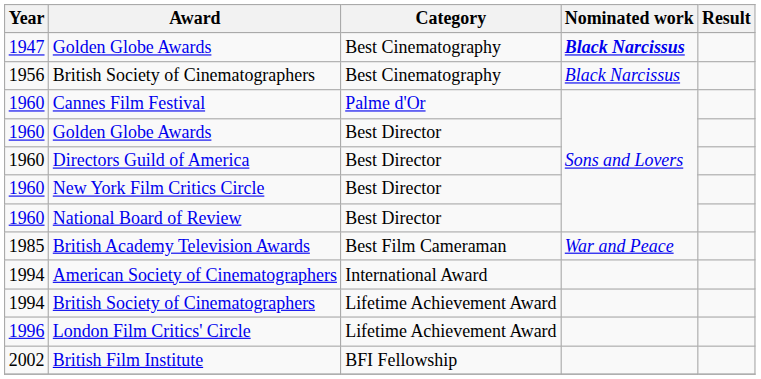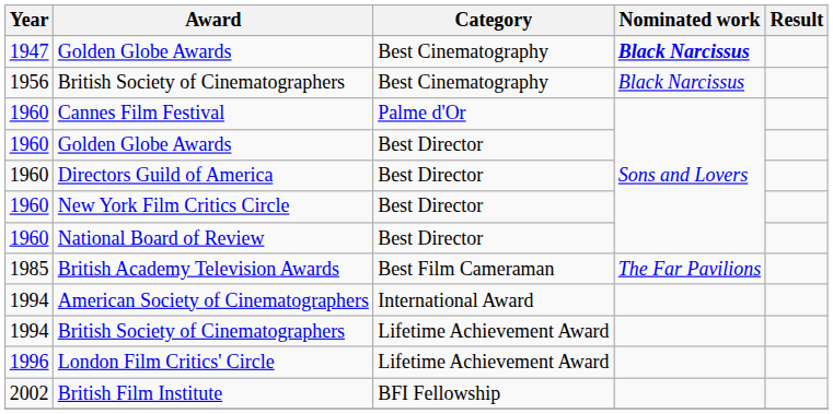 <table class="wikitable">
 <tr>
 <th>Year</th>
 <th>Award</th>
 <th>Category</th>
 <th>Nominated work</th>
 <th>Result</th>
 </tr>
 <tr>
 <td><a href='#'>1947</a></td>
 <td><a href='#'>Golden Globe Awards</a></td>
 <td>Best Cinematography</td>
 <td><strong><em><a href='#'>Black Narcissus</a></em></strong></td>
 <td></td>
 </tr>
 <tr>
 <td>1956</td>
 <td>British Society of Cinematographers</td>
 <td>Best Cinematography</td>
 <td><em><a href='#'>Black Narcissus</a></em></td>
 <td></td>
 </tr>
 <tr>
 <td><a href='#'>1960</a></td>
 <td><a href='#'>Cannes Film Festival</a></td>
 <td><a href='#'>Palme d'Or</a></td>
 <td rowspan=5><em><a href='#'>Sons and Lovers</a></em></td>
 <td></td>
 </tr>
 <tr>
 <td><a href='#'>1960</a></td>
 <td><a href='#'>Golden Globe Awards</a></td>
 <td>Best Director</td>
 <td></td>
 </tr>
 <tr>
 <td>1960</td>
 <td><a href='#'>Directors Guild of America</a></td>
 <td>Best Director</td>
 <td></td>
 </tr>
 <tr>
 <td><a href='#'>1960</a></td>
 <td><a href='#'>New York Film Critics Circle</a></td>
 <td>Best Director</td>
 <td></td>
 </tr>
 <tr>
 <td><a href='#'>1960</a></td>
 <td><a href='#'>National Board of Review</a></td>
 <td>Best Director</td>
 <td></td>
 </tr>
 <tr>
 <td>1985</td>
 <td><a href='#'>British Academy Television Awards</a></td>
 <td>Best Film Cameraman</td>
-<td><em><a href='#'>War and Peace</a></em></td>
+<td><em><a href='#'>The Far Pavilions</a></em></td>
 <td></td>
 </tr>
 <tr>
 <td>1994</td>
 <td><a href='#'>American Society of Cinematographers</a></td>
 <td>International Award</td>
 <td></td>
 <td></td>
 </tr>
 <tr>
 <td>1994</td>
 <td><a href='#'>British Society of Cinematographers</a></td>
 <td>Lifetime Achievement Award</td>
 <td></td>
 <td></td>
 </tr>
 <tr>
 <td><a href='#'>1996</a></td>
 <td><a href='#'>London Film Critics' Circle</a></td>
 <td>Lifetime Achievement Award</td>
 <td></td>
 <td></td>
 </tr>
 <tr>
 <td>2002</td>
 <td><a href='#'>British Film Institute</a></td>
 <td>BFI Fellowship</td>
 <td></td>
 <td></td>
 </tr>
 <tr>
 </tr>
 </table>
